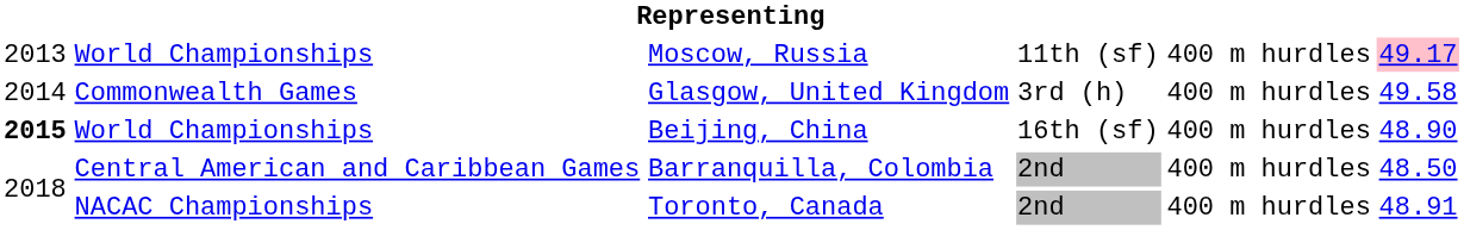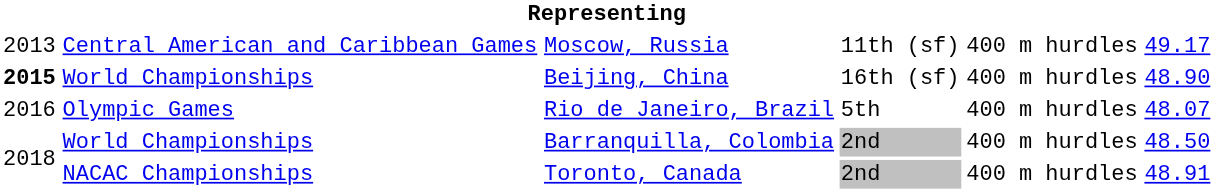 <table>
 <tr>
 <th colspan="6">Representing </th>
 </tr>
 <tr>
 <td>2013</td>
-<td><a href='#'>World Championships</a></td>
+<td><a href='#'>Central American and Caribbean Games</a></td>
 <td><a href='#'>Moscow, Russia</a></td>
 <td>11th (sf)</td>
 <td>400 m hurdles</td>
-<td style="background: pink;"><a href='#'>49.17</a></td>
-</tr>
-<tr>
-<td>2014</td>
-<td><a href='#'>Commonwealth Games</a></td>
-<td><a href='#'>Glasgow, United Kingdom</a></td>
-<td>3rd (h)</td>
-<td>400 m hurdles</td>
-<td><a href='#'>49.58</a></td>
+<td><a href='#'>49.17</a></td>
 </tr>
 <tr>
 <td><strong>2015</strong></td>
 <td><a href='#'>World Championships</a></td>
 <td><a href='#'>Beijing, China</a></td>
 <td>16th (sf)</td>
 <td>400 m hurdles</td>
 <td><a href='#'>48.90</a></td>
 </tr>
 <tr>
+<td>2016</td>
+<td><a href='#'>Olympic Games</a></td>
+<td><a href='#'>Rio de Janeiro, Brazil</a></td>
+<td>5th</td>
+<td>400 m hurdles</td>
+<td><a href='#'>48.07</a></td>
+</tr>
+<tr>
 <td rowspan=2>2018</td>
-<td><a href='#'>Central American and Caribbean Games</a></td>
+<td><a href='#'>World Championships</a></td>
 <td><a href='#'>Barranquilla, Colombia</a></td>
 <td bgcolor=silver>2nd</td>
 <td>400 m hurdles</td>
 <td><a href='#'>48.50</a></td>
 </tr>
 <tr>
 <td><a href='#'>NACAC Championships</a></td>
 <td><a href='#'>Toronto, Canada</a></td>
 <td bgcolor=silver>2nd</td>
 <td>400 m hurdles</td>
 <td><a href='#'>48.91</a></td>
 </tr>
 </table>
